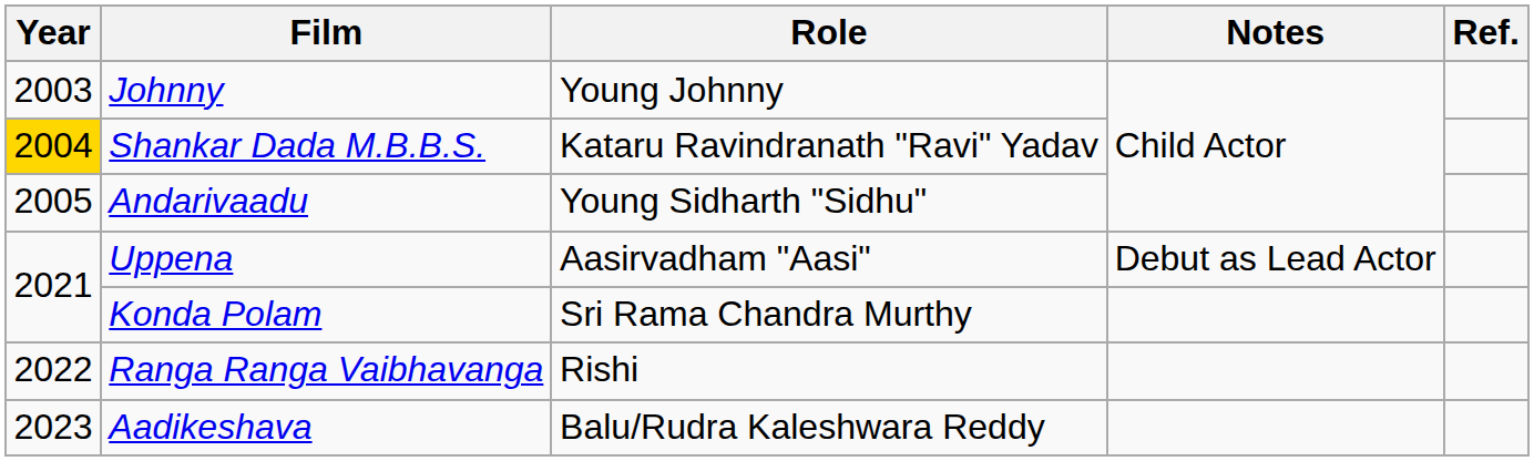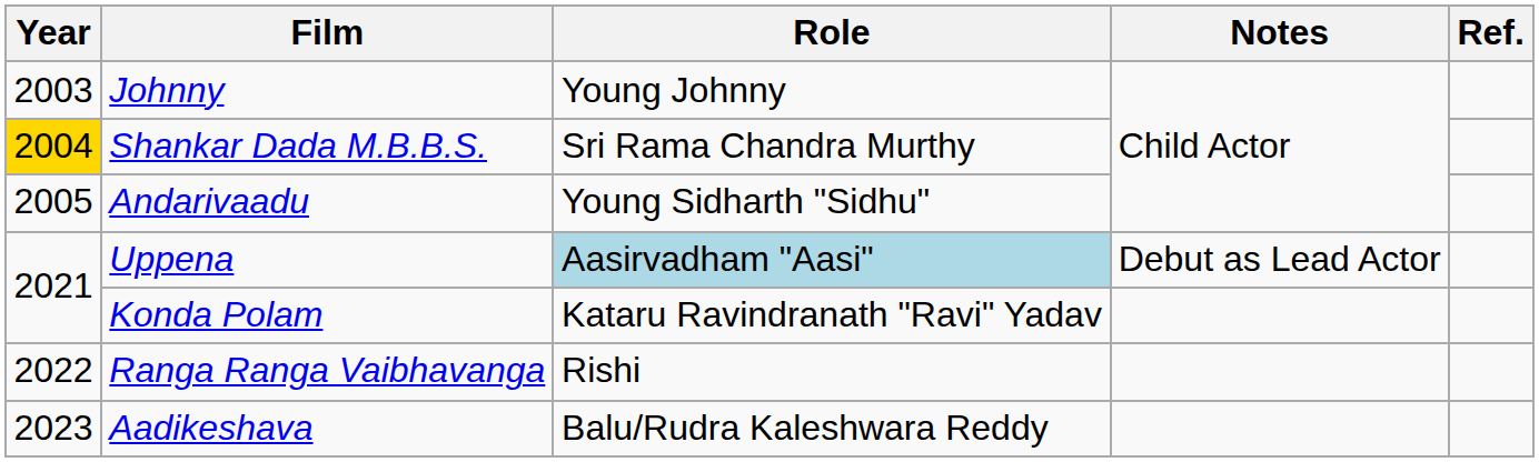 <table class="wikitable">
 <tr>
 <th>Year</th>
 <th>Film</th>
 <th>Role</th>
 <th>Notes</th>
 <th>Ref.</th>
 </tr>
 <tr>
 <td>2003</td>
 <td><a href='#'><em>Johnny</em></a></td>
 <td>Young Johnny</td>
 <td rowspan="3">Child Actor</td>
 <td></td>
 </tr>
 <tr>
 <td style="background: gold;">2004</td>
 <td><em><a href='#'>Shankar Dada M.B.B.S.</a></em></td>
-<td>Kataru Ravindranath "Ravi" Yadav</td>
+<td>Sri Rama Chandra Murthy</td>
 <td></td>
 </tr>
 <tr>
 <td>2005</td>
 <td><em><a href='#'>Andarivaadu</a></em></td>
 <td>Young Sidharth "Sidhu"</td>
 <td></td>
 </tr>
 <tr>
 <td rowspan="2">2021</td>
 <td><em><a href='#'>Uppena</a></em></td>
-<td>Aasirvadham "Aasi"</td>
+<td style="background: lightblue;">Aasirvadham "Aasi"</td>
 <td>Debut as Lead Actor</td>
 <td></td>
 </tr>
 <tr>
 <td><em><a href='#'>Konda Polam</a></em></td>
-<td>Sri Rama Chandra Murthy</td>
+<td>Kataru Ravindranath "Ravi" Yadav</td>
 <td></td>
 <td></td>
 </tr>
 <tr>
 <td>2022</td>
 <td><em><a href='#'>Ranga Ranga Vaibhavanga</a></em></td>
 <td>Rishi</td>
 <td></td>
 <td></td>
 </tr>
 <tr>
 <td>2023</td>
 <td><em><a href='#'>Aadikeshava</a></em></td>
 <td>Balu/Rudra Kaleshwara Reddy</td>
 <td></td>
 <td></td>
 </tr>
 <tr>
 </tr>
 </table>
